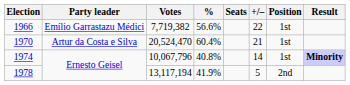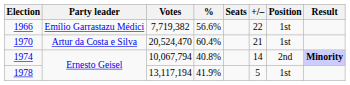 <table class=wikitable style=text-align:center>
 <tr>
 <th>Election</th>
 <th>Party leader</th>
 <th><strong>Votes</strong></th>
 <th><strong>%</strong></th>
 <th><strong>Seats</strong></th>
 <th>+/–</th>
 <th><strong>Position</strong></th>
 <th><strong>Result</strong></th>
 </tr>
 <tr>
 <td><a href='#'>1966</a></td>
 <td><a href='#'>Emílio Garrastazu Médici</a></td>
 <td>7,719,382</td>
 <td>56.6%</td>
 <td></td>
 <td> 22</td>
 <td> 1st</td>
 <td></td>
 </tr>
 <tr>
 <td><a href='#'>1970</a></td>
 <td><a href='#'>Artur da Costa e Silva</a></td>
 <td>20,524,470</td>
 <td>60.4%</td>
 <td></td>
 <td> 21</td>
 <td> 1st</td>
 <td></td>
 </tr>
 <tr>
 <td><a href='#'>1974</a></td>
 <td rowspan="2"><a href='#'>Ernesto Geisel</a></td>
-<td>10,067,796</td>
+<td>10,067,794</td>
 <td>40.8%</td>
 <td></td>
 <td> 14</td>
-<td> 1st</td>
+<td> 2nd</td>
 <td style="background-color:#CCCCFF"><strong>Minority</strong></td>
 </tr>
 <tr>
 <td><a href='#'>1978</a></td>
 <td>13,117,194</td>
 <td>41.9%</td>
 <td></td>
 <td> 5</td>
-<td> 2nd</td>
+<td> 1st</td>
 <td></td>
 </tr>
 </table>
